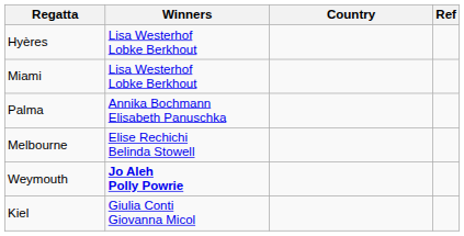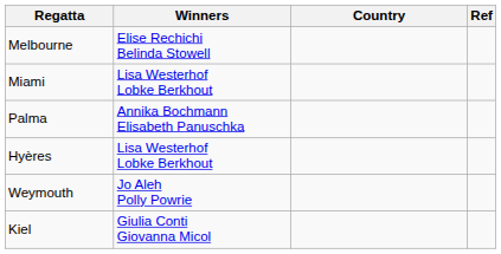 <table class="wikitable">
 <tr>
 <th width=120>Regatta</th>
 <th style="width:200px;">Winners</th>
 <th style="width:200px;">Country</th>
 <th>Ref</th>
 </tr>
 <tr>
-<td>Hyères</td>
-<td><a href='#'>Lisa Westerhof</a><br><a href='#'>Lobke Berkhout</a></td>
+<td>Melbourne</td>
+<td><a href='#'>Elise Rechichi</a><br><a href='#'>Belinda Stowell</a></td>
 <td></td>
 <td></td>
 </tr>
 <tr>
 <td>Miami</td>
 <td><a href='#'>Lisa Westerhof</a><br><a href='#'>Lobke Berkhout</a></td>
 <td></td>
 <td></td>
 </tr>
 <tr>
 <td>Palma</td>
 <td><a href='#'>Annika Bochmann</a><br><a href='#'>Elisabeth Panuschka</a></td>
 <td></td>
 <td></td>
 </tr>
 <tr>
-<td>Melbourne</td>
-<td><a href='#'>Elise Rechichi</a><br><a href='#'>Belinda Stowell</a></td>
+<td>Hyères</td>
+<td><a href='#'>Lisa Westerhof</a><br><a href='#'>Lobke Berkhout</a></td>
 <td></td>
 <td></td>
 </tr>
 <tr>
 <td>Weymouth</td>
-<td><strong><a href='#'>Jo Aleh</a><br><a href='#'>Polly Powrie</a></strong></td>
+<td><a href='#'>Jo Aleh</a><br><a href='#'>Polly Powrie</a></td>
 <td></td>
 <td></td>
 </tr>
 <tr>
 <td>Kiel</td>
 <td><a href='#'>Giulia Conti</a><br><a href='#'>Giovanna Micol</a></td>
 <td></td>
 <td></td>
 </tr>
 </table>
